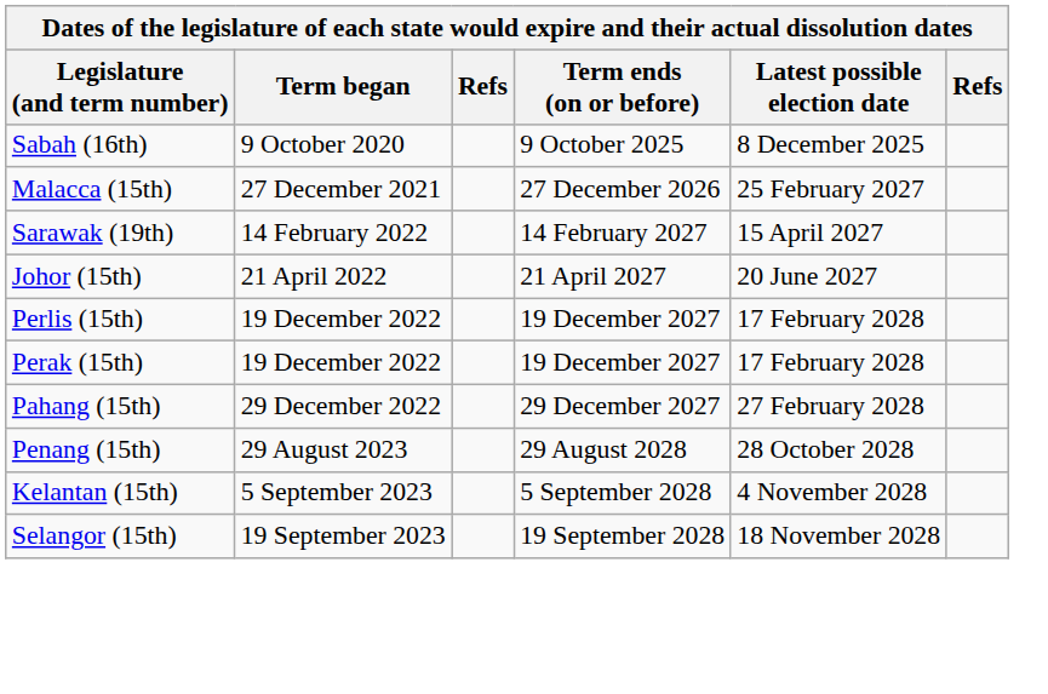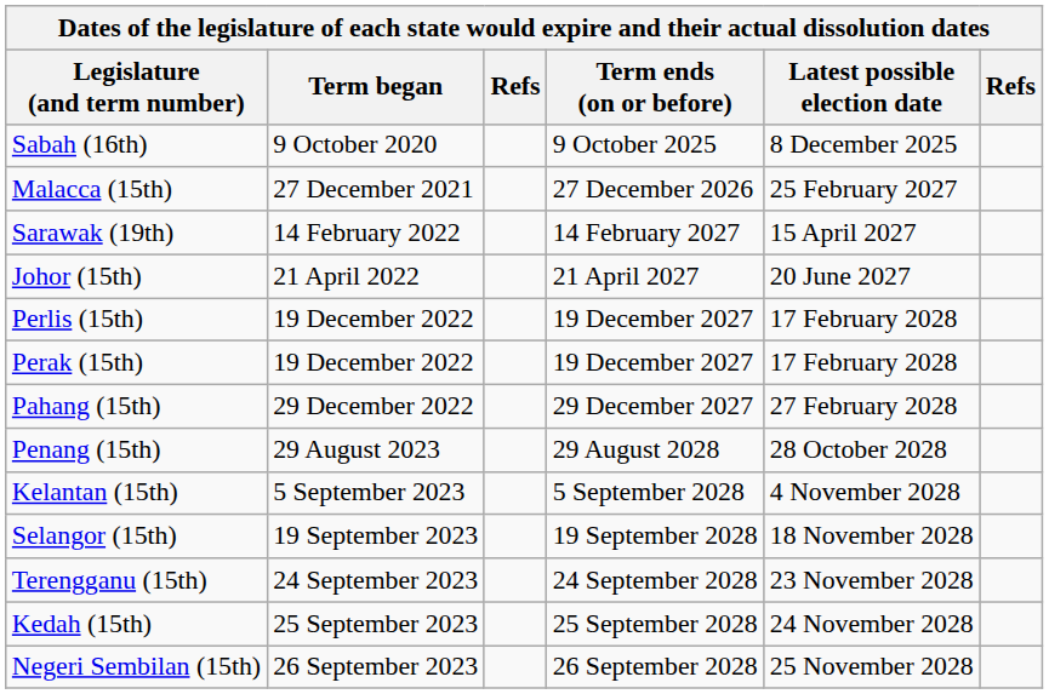 <table class="wikitable" style="font-size:90%">
 <tr>
 <th colspan="6">Dates of the legislature of each state would expire and their actual dissolution dates</th>
 </tr>
 <tr>
 <th>Legislature<br>(and term number)</th>
 <th>Term began</th>
 <th>Refs</th>
 <th>Term ends<br>(on or before)</th>
 <th>Latest possible<br>election date</th>
 <th>Refs</th>
 </tr>
 <tr>
 <td> <a href='#'>Sabah</a> (16th)</td>
 <td>9 October 2020</td>
 <td></td>
 <td>9 October 2025</td>
 <td>8 December 2025</td>
 <td></td>
 </tr>
 <tr>
 <td> <a href='#'>Malacca</a> (15th)</td>
 <td>27 December 2021</td>
 <td></td>
 <td>27 December 2026</td>
 <td>25 February 2027</td>
 <td></td>
 </tr>
 <tr>
 <td> <a href='#'>Sarawak</a> (19th)</td>
 <td>14 February 2022</td>
 <td></td>
 <td>14 February 2027</td>
 <td>15 April 2027</td>
 <td></td>
 </tr>
 <tr>
 <td> <a href='#'>Johor</a> (15th)</td>
 <td>21 April 2022</td>
 <td></td>
 <td>21 April 2027</td>
 <td>20 June 2027</td>
 <td></td>
 </tr>
 <tr>
 <td> <a href='#'>Perlis</a> (15th)</td>
 <td>19 December 2022</td>
 <td></td>
 <td>19 December 2027</td>
 <td>17 February 2028</td>
 <td></td>
 </tr>
 <tr>
 <td> <a href='#'>Perak</a> (15th)</td>
 <td>19 December 2022</td>
 <td></td>
 <td>19 December 2027</td>
 <td>17 February 2028</td>
 <td></td>
 </tr>
 <tr>
 <td> <a href='#'>Pahang</a> (15th)</td>
 <td>29 December 2022</td>
 <td></td>
 <td>29 December 2027</td>
 <td>27 February 2028</td>
 <td></td>
 </tr>
 <tr>
 <td> <a href='#'>Penang</a> (15th)</td>
 <td>29 August 2023</td>
 <td></td>
 <td>29 August 2028</td>
 <td>28 October 2028</td>
 <td></td>
 </tr>
 <tr>
 <td> <a href='#'>Kelantan</a> (15th)</td>
 <td>5 September 2023</td>
 <td></td>
 <td>5 September 2028</td>
 <td>4 November 2028</td>
 <td></td>
 </tr>
 <tr>
 <td> <a href='#'>Selangor</a> (15th)</td>
 <td>19 September 2023</td>
 <td></td>
 <td>19 September 2028</td>
 <td>18 November 2028</td>
 <td></td>
 </tr>
+<tr>
+<td> <a href='#'>Terengganu</a> (15th)</td>
+<td>24 September 2023</td>
+<td></td>
+<td>24 September 2028</td>
+<td>23 November 2028</td>
+<td></td>
+</tr>
+<tr>
+<td> <a href='#'>Kedah</a> (15th)</td>
+<td>25 September 2023</td>
+<td></td>
+<td>25 September 2028</td>
+<td>24 November 2028</td>
+<td></td>
+</tr>
+<tr>
+<td> <a href='#'>Negeri Sembilan</a> (15th)</td>
+<td>26 September 2023</td>
+<td></td>
+<td>26 September 2028</td>
+<td>25 November 2028</td>
+<td></td>
+</tr>
 </table>
